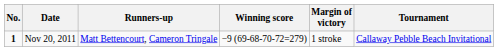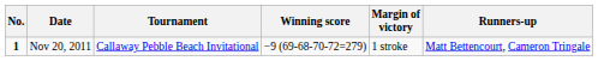 <table class="wikitable" style="font-size:95%;">
 <tr>
 <th>No.</th>
 <th>Date</th>
-<th>Runners-up</th>
+<th>Tournament</th>
 <th>Winning score</th>
 <th>Margin of<br>victory</th>
-<th>Tournament</th>
+<th>Runners-up</th>
 </tr>
 <tr>
 <td align=center><strong>1</strong></td>
 <td align=right>Nov 20, 2011</td>
-<td> <a href='#'>Matt Bettencourt</a>,  <a href='#'>Cameron Tringale</a></td>
+<td><a href='#'>Callaway Pebble Beach Invitational</a></td>
 <td>−9 (69-68-70-72=279)</td>
 <td>1 stroke</td>
-<td><a href='#'>Callaway Pebble Beach Invitational</a></td>
+<td> <a href='#'>Matt Bettencourt</a>,  <a href='#'>Cameron Tringale</a></td>
 </tr>
 </table>
